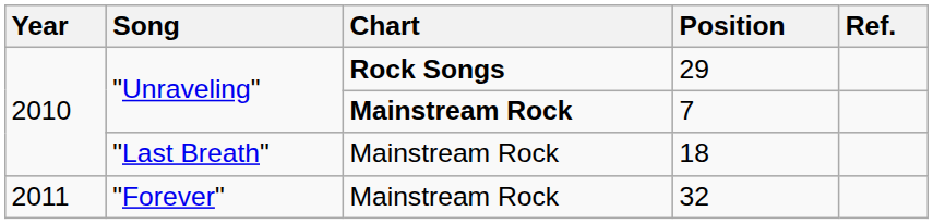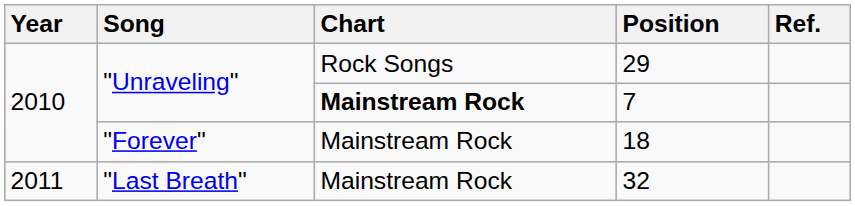 <table class="wikitable" style="width:550px;">
 <tr>
 <th style="text-align:left; vertical-align:top;">Year</th>
 <th style="text-align:left; vertical-align:top;">Song</th>
 <th style="text-align:left; vertical-align:top;">Chart</th>
 <th style="text-align:left; vertical-align:top;">Position</th>
 <th style="text-align:left; vertical-align:top;">Ref.</th>
 </tr>
 <tr>
 <td rowspan="3" style="text-align:left;">2010</td>
 <td rowspan="2" style="text-align:left;">"<a href='#'>Unraveling</a>"</td>
-<td style="text-align:left; vertical-align:top;"><strong>Rock Songs</strong></td>
+<td style="text-align:left; vertical-align:top;">Rock Songs</td>
 <td style="text-align:left; vertical-align:top;">29</td>
 <td style="text-align:left; vertical-align:top;"></td>
 </tr>
 <tr style="text-align:left; vertical-align:top;">
 <td><strong>Mainstream Rock</strong></td>
 <td>7</td>
 <td style="text-align:left; vertical-align:top;"></td>
 </tr>
 <tr>
-<td style="text-align:left;">"<a href='#'>Last Breath</a>"</td>
+<td style="text-align:left;">"<a href='#'>Forever</a>"</td>
 <td>Mainstream Rock</td>
 <td>18</td>
 <td style="text-align:left; vertical-align:top;"></td>
 </tr>
 <tr>
 <td rowspan="3" style="text-align:left;">2011</td>
-<td style="text-align:left;">"<a href='#'>Forever</a>"</td>
+<td style="text-align:left;">"<a href='#'>Last Breath</a>"</td>
 <td>Mainstream Rock</td>
 <td>32</td>
 <td style="text-align:left; vertical-align:top;"></td>
 </tr>
 </table>
